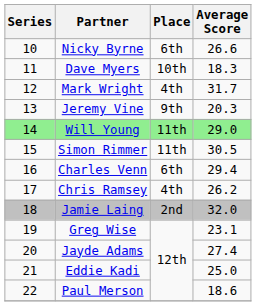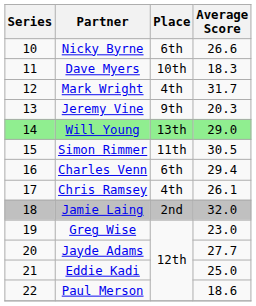 <table class="wikitable sortable" style="margin:auto; text-align:center;">
 <tr>
 <th>Series</th>
 <th>Partner</th>
 <th>Place</th>
 <th>Average<br>Score</th>
 </tr>
 <tr>
 <td>10</td>
 <td><a href='#'>Nicky Byrne</a></td>
 <td>6th</td>
 <td>26.6</td>
 </tr>
 <tr>
 <td>11</td>
 <td><a href='#'>Dave Myers</a></td>
 <td>10th</td>
 <td>18.3</td>
 </tr>
 <tr>
 <td>12</td>
 <td><a href='#'>Mark Wright</a></td>
 <td>4th</td>
 <td>31.7</td>
 </tr>
 <tr>
 <td>13</td>
 <td><a href='#'>Jeremy Vine</a></td>
 <td>9th</td>
 <td>20.3</td>
 </tr>
 <tr style="background:lightgreen;">
 <td>14</td>
 <td><a href='#'>Will Young</a></td>
-<td>11th</td>
+<td>13th</td>
 <td>29.0</td>
 </tr>
 <tr>
 <td>15</td>
 <td><a href='#'>Simon Rimmer</a></td>
 <td>11th</td>
 <td>30.5</td>
 </tr>
 <tr>
 <td>16</td>
 <td><a href='#'>Charles Venn</a></td>
 <td>6th</td>
 <td>29.4</td>
 </tr>
 <tr>
 <td>17</td>
 <td><a href='#'>Chris Ramsey</a></td>
 <td>4th</td>
-<td>26.2</td>
+<td>26.1</td>
 </tr>
 <tr style="background:silver">
 <td>18</td>
 <td><a href='#'>Jamie Laing</a></td>
 <td>2nd</td>
 <td>32.0</td>
 </tr>
 <tr>
 <td>19</td>
 <td><a href='#'>Greg Wise</a></td>
 <td rowspan="4">12th</td>
-<td>23.1</td>
+<td>23.0</td>
 </tr>
 <tr>
 <td>20</td>
 <td><a href='#'>Jayde Adams</a></td>
-<td>27.4</td>
+<td>27.7</td>
 </tr>
 <tr>
 <td>21</td>
 <td><a href='#'>Eddie Kadi</a></td>
 <td>25.0</td>
 </tr>
 <tr>
 <td>22</td>
 <td><a href='#'>Paul Merson</a></td>
 <td>18.6</td>
 </tr>
 <tr>
 </tr>
 </table>
